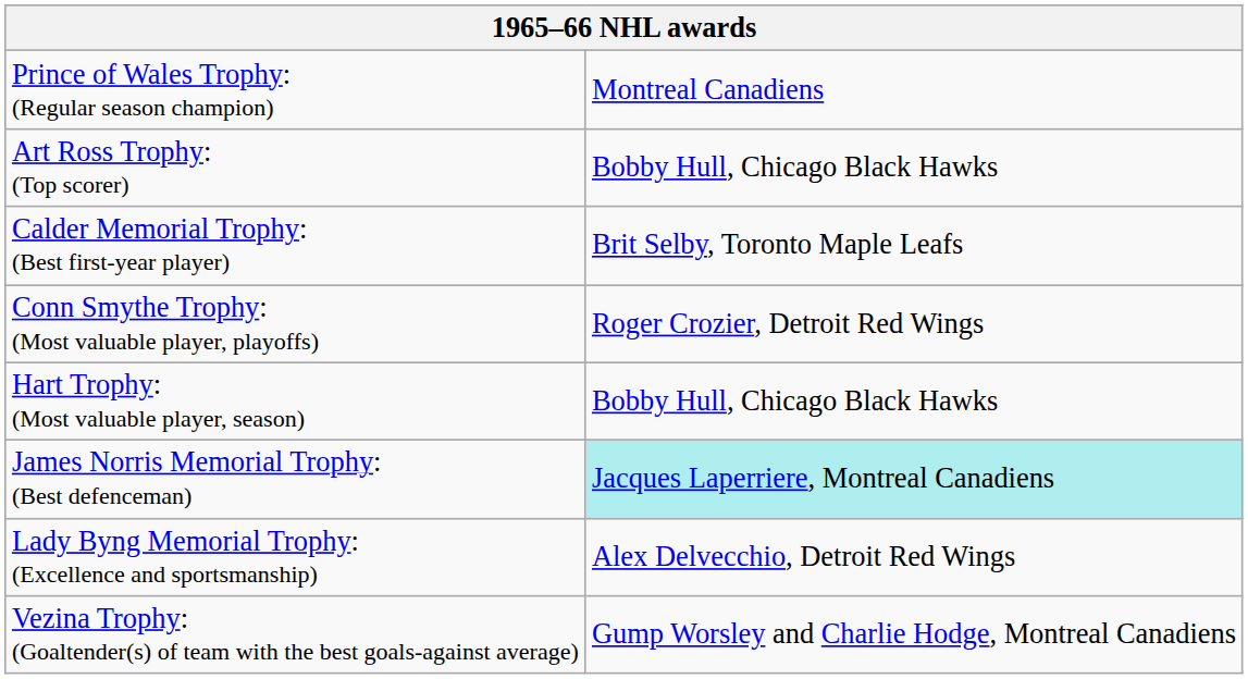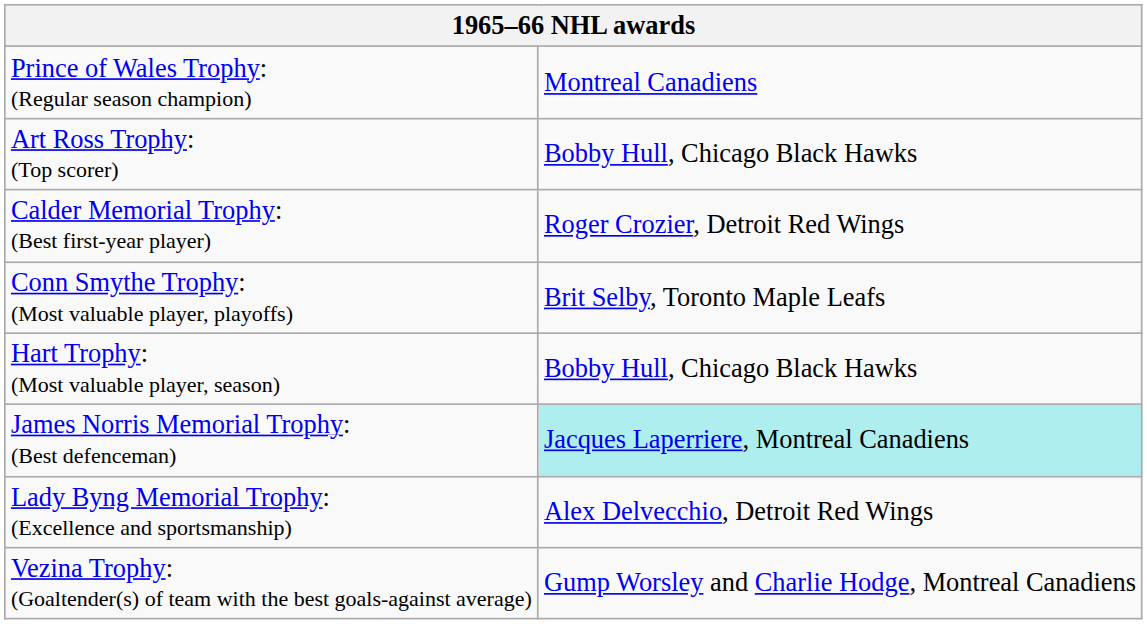 <table class="wikitable">
 <tr>
 <th bgcolor="#DDDDDD" colspan="2">1965–66 NHL awards</th>
 </tr>
 <tr>
 <td><a href='#'>Prince of Wales Trophy</a>:<br><small>(Regular season champion)</small></td>
 <td><a href='#'>Montreal Canadiens</a></td>
 </tr>
 <tr>
 <td><a href='#'>Art Ross Trophy</a>:<br><small>(Top scorer)</small></td>
 <td><a href='#'>Bobby Hull</a>, Chicago Black Hawks</td>
 </tr>
 <tr>
 <td><a href='#'>Calder Memorial Trophy</a>:<br><small>(Best first-year player)</small></td>
-<td><a href='#'>Brit Selby</a>, Toronto Maple Leafs</td>
+<td><a href='#'>Roger Crozier</a>, Detroit Red Wings</td>
 </tr>
 <tr>
 <td><a href='#'>Conn Smythe Trophy</a>:<br><small>(Most valuable player, playoffs)</small></td>
-<td><a href='#'>Roger Crozier</a>, Detroit Red Wings</td>
+<td><a href='#'>Brit Selby</a>, Toronto Maple Leafs</td>
 </tr>
 <tr>
 <td><a href='#'>Hart Trophy</a>:<br><small>(Most valuable player, season)</small></td>
 <td><a href='#'>Bobby Hull</a>, Chicago Black Hawks</td>
 </tr>
 <tr>
 <td><a href='#'>James Norris Memorial Trophy</a>:<br><small>(Best defenceman)</small></td>
 <td style="background: paleturquoise;"><a href='#'>Jacques Laperriere</a>, Montreal Canadiens</td>
 </tr>
 <tr>
 <td><a href='#'>Lady Byng Memorial Trophy</a>:<br><small>(Excellence and sportsmanship)</small></td>
 <td><a href='#'>Alex Delvecchio</a>, Detroit Red Wings</td>
 </tr>
 <tr>
 <td><a href='#'>Vezina Trophy</a>:<br><small>(Goaltender(s) of team with the best goals-against average)</small></td>
 <td><a href='#'>Gump Worsley</a> and <a href='#'>Charlie Hodge</a>, Montreal Canadiens</td>
 </tr>
 </table>
